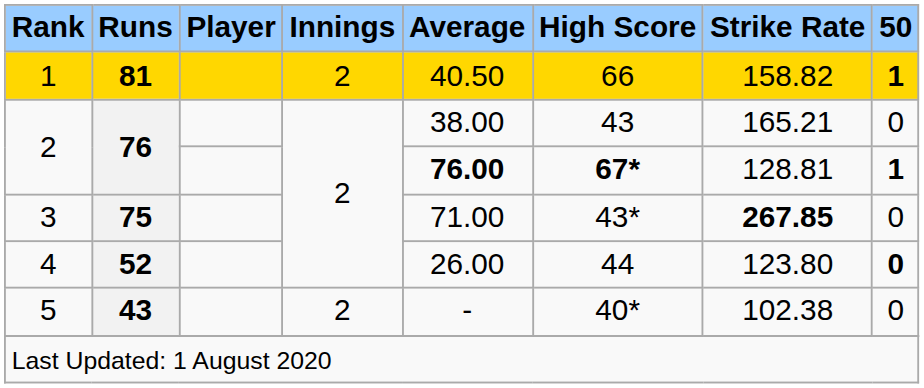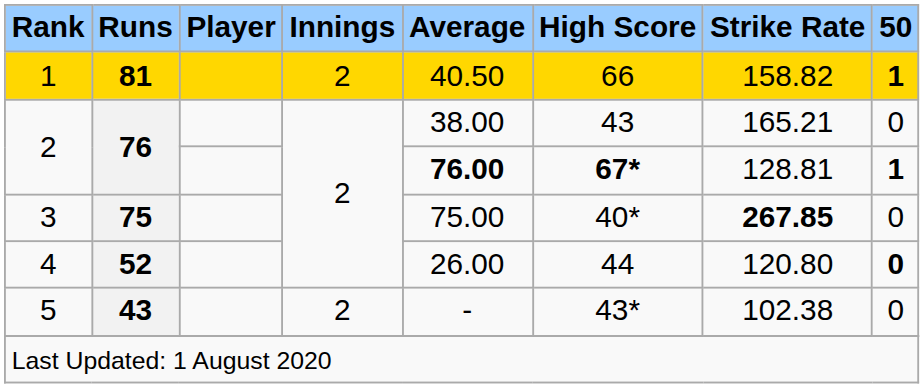 <table class="wikitable plainrowheaders sortable">
 <tr>
 <th scope=col style="background:#9cf;">Rank</th>
 <th scope=col style="background:#9cf;">Runs</th>
 <th scope=col style="background:#9cf;">Player</th>
 <th scope=col style="background:#9cf;">Innings</th>
 <th scope=col style="background:#9cf;">Average</th>
 <th scope=col style="background:#9cf;">High Score</th>
 <th scope=col style="background:#9cf;">Strike Rate</th>
 <th scope=col style="background:#9cf;">50</th>
 </tr>
 <tr>
 <td style="text-align:center; background:gold;">1</td>
 <th scope="row"  style="text-align:center; background:gold;"><strong>81</strong></th>
 <td style="background:gold;"><br></td>
 <td style="text-align:center; background:gold;">2</td>
 <td style="text-align:center; background:gold;">40.50</td>
 <td style="text-align:center; background:gold;">66</td>
 <td style="text-align:center; background:gold;">158.82</td>
 <td style="text-align:center; background:gold;"><strong>1</strong></td>
 </tr>
 <tr>
 <td align=center rowspan=2>2</td>
 <th scope=row style=text-align:center; rowspan=2><strong>76</strong></th>
 <td> </td>
 <td align=center rowspan=4>2</td>
 <td align=center>38.00</td>
 <td align=center>43</td>
 <td align=center>165.21</td>
 <td align=center>0</td>
 </tr>
 <tr>
 <td> </td>
 <td align=center><strong>76.00</strong></td>
 <td align=center><strong>67*</strong></td>
 <td align=center>128.81</td>
 <td align=center><strong>1</strong></td>
 </tr>
 <tr>
 <td align=center>3</td>
 <th scope=row style=text-align:center;><strong>75</strong></th>
 <td> </td>
-<td align=center>71.00</td>
-<td align=center>43*</td>
+<td align=center>75.00</td>
+<td align=center>40*</td>
 <td align=center><strong>267.85</strong></td>
 <td align=center>0</td>
 </tr>
 <tr>
 <td align=center>4</td>
 <th scope=row style=text-align:center;><strong>52</strong></th>
 <td> </td>
 <td align=center>26.00</td>
 <td align=center>44</td>
-<td align=center>123.80</td>
+<td align=center>120.80</td>
 <td align=center><strong>0</strong></td>
 </tr>
 <tr>
 <td align=center>5</td>
 <th scope=row style=text-align:center;><strong>43</strong></th>
 <td> </td>
 <td align=center>2</td>
 <td align=center>-</td>
-<td align=center>40*</td>
+<td align=center>43*</td>
 <td align=center>102.38</td>
 <td align=center>0</td>
 </tr>
 <tr>
 </tr>
 <tr class=sortbottom>
 <td colspan=9><small>Last Updated: 1 August 2020</small></td>
 </tr>
 </table>
